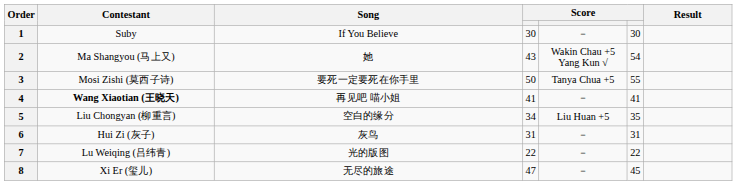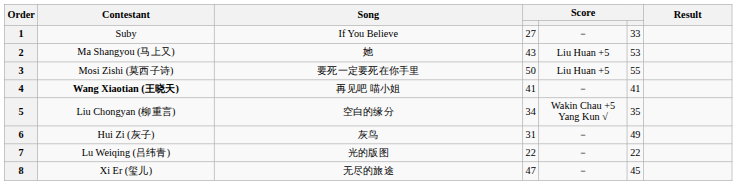 <table class="wikitable" style="width:90%; text-align:center;">
 <tr>
 <th rowspan="2" width="1%"><strong>Order</strong></th>
 <th rowspan="2" width="20%"><strong>Contestant</strong></th>
 <th rowspan="2" width="35%"><strong>Song</strong></th>
 <th colspan="3" width="20%"><strong>Score</strong></th>
 <th rowspan="2" width="10%"><strong>Result</strong></th>
 </tr>
 <tr>
 <th width="1%"></th>
 <th width="10%"></th>
 <th width="1%"></th>
 </tr>
 <tr>
 <th>1</th>
 <td>Suby</td>
 <td>If You Believe</td>
-<td>30</td>
+<td>27</td>
 <td>－</td>
-<td>30</td>
+<td>33</td>
 <td></td>
 </tr>
 <tr>
 <th>2</th>
 <td>Ma Shangyou (马上又)</td>
 <td>她<br></td>
 <td>43</td>
-<td>Wakin Chau +5<br>Yang Kun √</td>
-<td>54</td>
+<td>Liu Huan +5</td>
+<td>53</td>
 <td></td>
 </tr>
 <tr>
 <th>3</th>
 <td>Mosi Zishi (莫西子诗)</td>
 <td>要死一定要死在你手里<br></td>
 <td>50</td>
-<td>Tanya Chua +5</td>
+<td>Liu Huan +5</td>
 <td>55</td>
 <td></td>
 </tr>
 <tr>
 <th>4</th>
 <td><strong>Wang Xiaotian (王晓天)</strong></td>
 <td>再见吧 喵小姐<br></td>
 <td>41</td>
 <td>－</td>
 <td>41</td>
 <td></td>
 </tr>
 <tr>
 <th>5</th>
 <td>Liu Chongyan (柳重言)</td>
 <td>空白的缘分<br></td>
 <td>34</td>
-<td>Liu Huan +5</td>
+<td>Wakin Chau +5<br>Yang Kun √</td>
 <td>35</td>
 <td></td>
 </tr>
 <tr>
 <th>6</th>
 <td>Hui Zi (灰子)</td>
 <td>灰鸟<br></td>
 <td>31</td>
 <td>－</td>
-<td>31</td>
+<td>49</td>
 <td></td>
 </tr>
 <tr>
 <th>7</th>
 <td>Lu Weiqing (吕纬青)</td>
 <td>光的版图<br></td>
 <td>22</td>
 <td>－</td>
 <td>22</td>
 <td></td>
 </tr>
 <tr>
 <th>8</th>
 <td>Xi Er (玺儿)</td>
 <td>无尽的旅途<br></td>
 <td>47</td>
 <td>－</td>
 <td>45</td>
 <td></td>
 </tr>
 </table>
